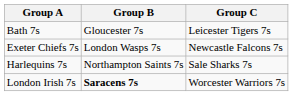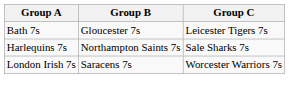 <table class="wikitable">
 <tr>
 <th rowspan="1">Group A</th>
 <th rowspan="1">Group B</th>
 <th rowspan="1">Group C</th>
 </tr>
 <tr>
 <td>Bath 7s</td>
 <td>Gloucester 7s</td>
 <td>Leicester Tigers 7s</td>
 </tr>
 <tr>
-<td>Exeter Chiefs 7s</td>
-<td>London Wasps 7s</td>
-<td>Newcastle Falcons 7s</td>
-</tr>
-<tr>
 <td>Harlequins 7s</td>
 <td>Northampton Saints 7s</td>
 <td>Sale Sharks 7s</td>
 </tr>
 <tr>
 <td>London Irish 7s</td>
-<td><strong>Saracens 7s</strong></td>
+<td>Saracens 7s</td>
 <td>Worcester Warriors 7s</td>
 </tr>
 </table>
